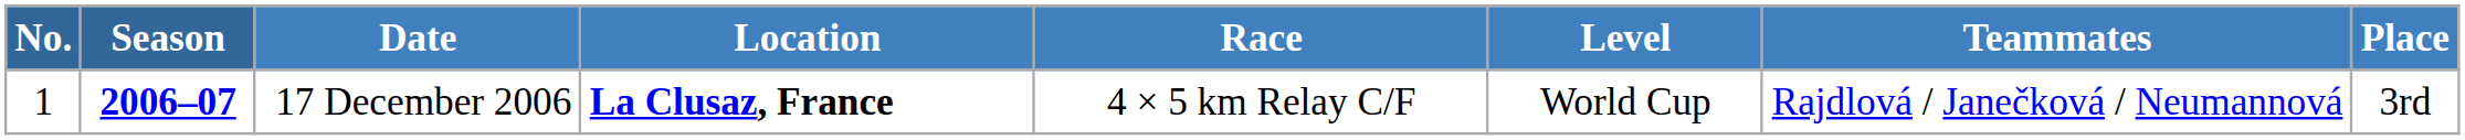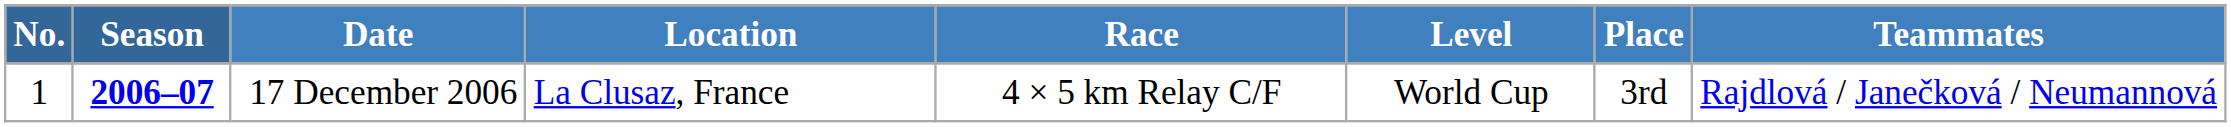 <table class="wikitable sortable" style="font-size:95%; text-align:center; border:grey solid 1px; border-collapse:collapse; background:#ffffff;">
 <tr style="background:#efefef;">
 <th style="background-color:#369; color:white;">No.</th>
 <th style="background-color:#369; color:white;">Season</th>
 <th style="background-color:#4180be; color:white; width:120px;">Date</th>
 <th style="background-color:#4180be; color:white; width:170px;">Location</th>
 <th style="background-color:#4180be; color:white; width:170px;">Race</th>
 <th style="background-color:#4180be; color:white; width:100px;">Level</th>
+<th style="background-color:#4180be; color:white;">Place</th>
 <th style="background-color:#4180be; color:white;">Teammates</th>
-<th style="background-color:#4180be; color:white;">Place</th>
 </tr>
 <tr>
 <td align=center>1</td>
 <td rowspan=1 align=center><strong> <a href='#'>2006–07</a> </strong></td>
 <td align=right>17 December 2006</td>
-<td align=left><strong> <a href='#'>La Clusaz</a>, France</strong></td>
+<td align=left> <a href='#'>La Clusaz</a>, France</td>
 <td>4 × 5 km Relay C/F</td>
 <td>World Cup</td>
+<td>3rd</td>
 <td><a href='#'>Rajdlová</a> / <a href='#'>Janečková</a> / <a href='#'>Neumannová</a></td>
-<td>3rd</td>
 </tr>
 </table>
